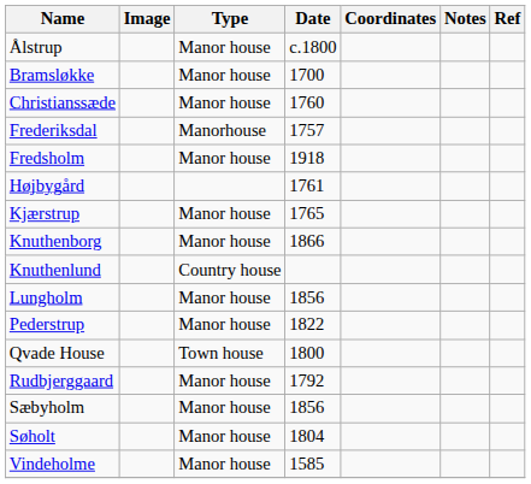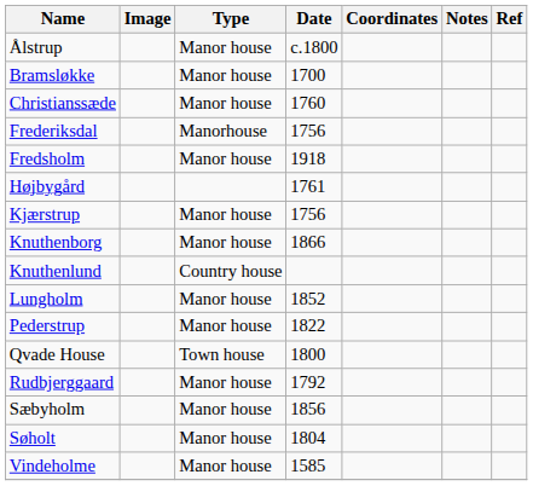 <table class="wikitable sortable">
 <tr>
 <th>Name</th>
 <th>Image</th>
 <th>Type</th>
 <th>Date</th>
 <th>Coordinates</th>
 <th>Notes</th>
 <th>Ref</th>
 </tr>
 <tr>
 <td>Ålstrup</td>
 <td></td>
 <td>Manor house</td>
 <td>c.1800</td>
 <td></td>
 <td></td>
 <td></td>
 </tr>
 <tr>
 <td><a href='#'>Bramsløkke</a></td>
 <td></td>
 <td>Manor house</td>
 <td>1700</td>
 <td></td>
 <td></td>
 <td></td>
 </tr>
 <tr>
 <td><a href='#'>Christianssæde</a></td>
 <td></td>
 <td>Manor house</td>
 <td>1760</td>
 <td></td>
 <td></td>
 <td></td>
 </tr>
 <tr>
 <td><a href='#'>Frederiksdal</a></td>
 <td></td>
 <td>Manorhouse</td>
-<td>1757</td>
+<td>1756</td>
 <td></td>
 <td></td>
 <td></td>
 </tr>
 <tr>
 <td><a href='#'>Fredsholm </a></td>
 <td></td>
 <td>Manor house</td>
 <td>1918</td>
 <td></td>
 <td></td>
 <td></td>
 </tr>
 <tr>
 <td><a href='#'>Højbygård</a></td>
 <td></td>
 <td></td>
 <td>1761</td>
 <td></td>
 <td></td>
 <td></td>
 </tr>
 <tr>
 <td><a href='#'>Kjærstrup</a></td>
 <td></td>
 <td>Manor house</td>
-<td>1765</td>
+<td>1756</td>
 <td></td>
 <td></td>
 <td></td>
 </tr>
 <tr>
 <td><a href='#'>Knuthenborg</a></td>
 <td></td>
 <td>Manor house</td>
 <td>1866</td>
 <td></td>
 <td></td>
 <td></td>
 </tr>
 <tr>
 <td><a href='#'>Knuthenlund</a></td>
 <td></td>
 <td>Country house</td>
 <td></td>
 <td></td>
 <td></td>
 <td></td>
 </tr>
 <tr>
 <td><a href='#'>Lungholm</a></td>
 <td></td>
 <td>Manor house</td>
-<td>1856</td>
+<td>1852</td>
 <td></td>
 <td></td>
 <td></td>
 </tr>
 <tr>
 <td><a href='#'>Pederstrup</a></td>
 <td></td>
 <td>Manor house</td>
 <td>1822</td>
 <td></td>
 <td></td>
 <td></td>
 </tr>
 <tr>
 <td>Qvade House</td>
 <td></td>
 <td>Town house</td>
 <td>1800</td>
 <td></td>
 <td></td>
 <td></td>
 </tr>
 <tr>
 <td><a href='#'>Rudbjerggaard</a></td>
 <td></td>
 <td>Manor house</td>
 <td>1792</td>
 <td></td>
 <td></td>
 <td></td>
 </tr>
 <tr>
 <td>Sæbyholm</td>
 <td></td>
 <td>Manor house</td>
 <td>1856</td>
 <td></td>
 <td></td>
 <td></td>
 </tr>
 <tr>
 <td><a href='#'>Søholt</a></td>
 <td></td>
 <td>Manor house</td>
 <td>1804</td>
 <td></td>
 <td></td>
 <td></td>
 </tr>
 <tr>
 <td><a href='#'>Vindeholme</a></td>
 <td></td>
 <td>Manor house</td>
 <td>1585</td>
 <td></td>
 <td></td>
 <td></td>
 </tr>
 <tr>
 </tr>
 </table>
